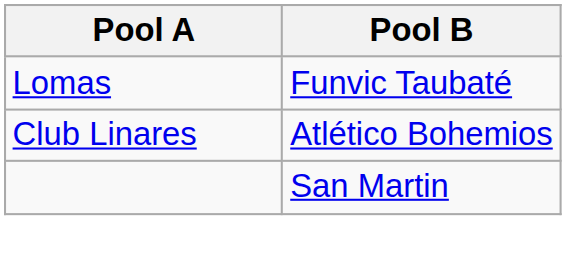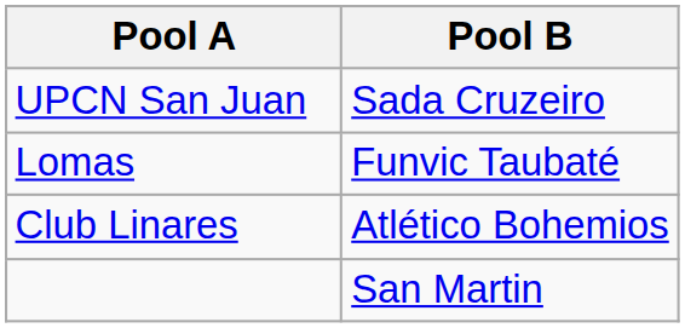 <table class="wikitable">
 <tr>
 <th width=50%>Pool A</th>
 <th width=50%>Pool B</th>
+</tr>
+<tr>
+<td> <a href='#'>UPCN San Juan</a></td>
+<td> <a href='#'>Sada Cruzeiro</a></td>
 </tr>
 <tr>
 <td> <a href='#'>Lomas</a></td>
 <td> <a href='#'>Funvic Taubaté</a></td>
 </tr>
 <tr>
 <td> <a href='#'>Club Linares</a></td>
 <td> <a href='#'>Atlético Bohemios</a></td>
 </tr>
 <tr>
 <td></td>
 <td> <a href='#'>San Martin</a></td>
 </tr>
 </table>
